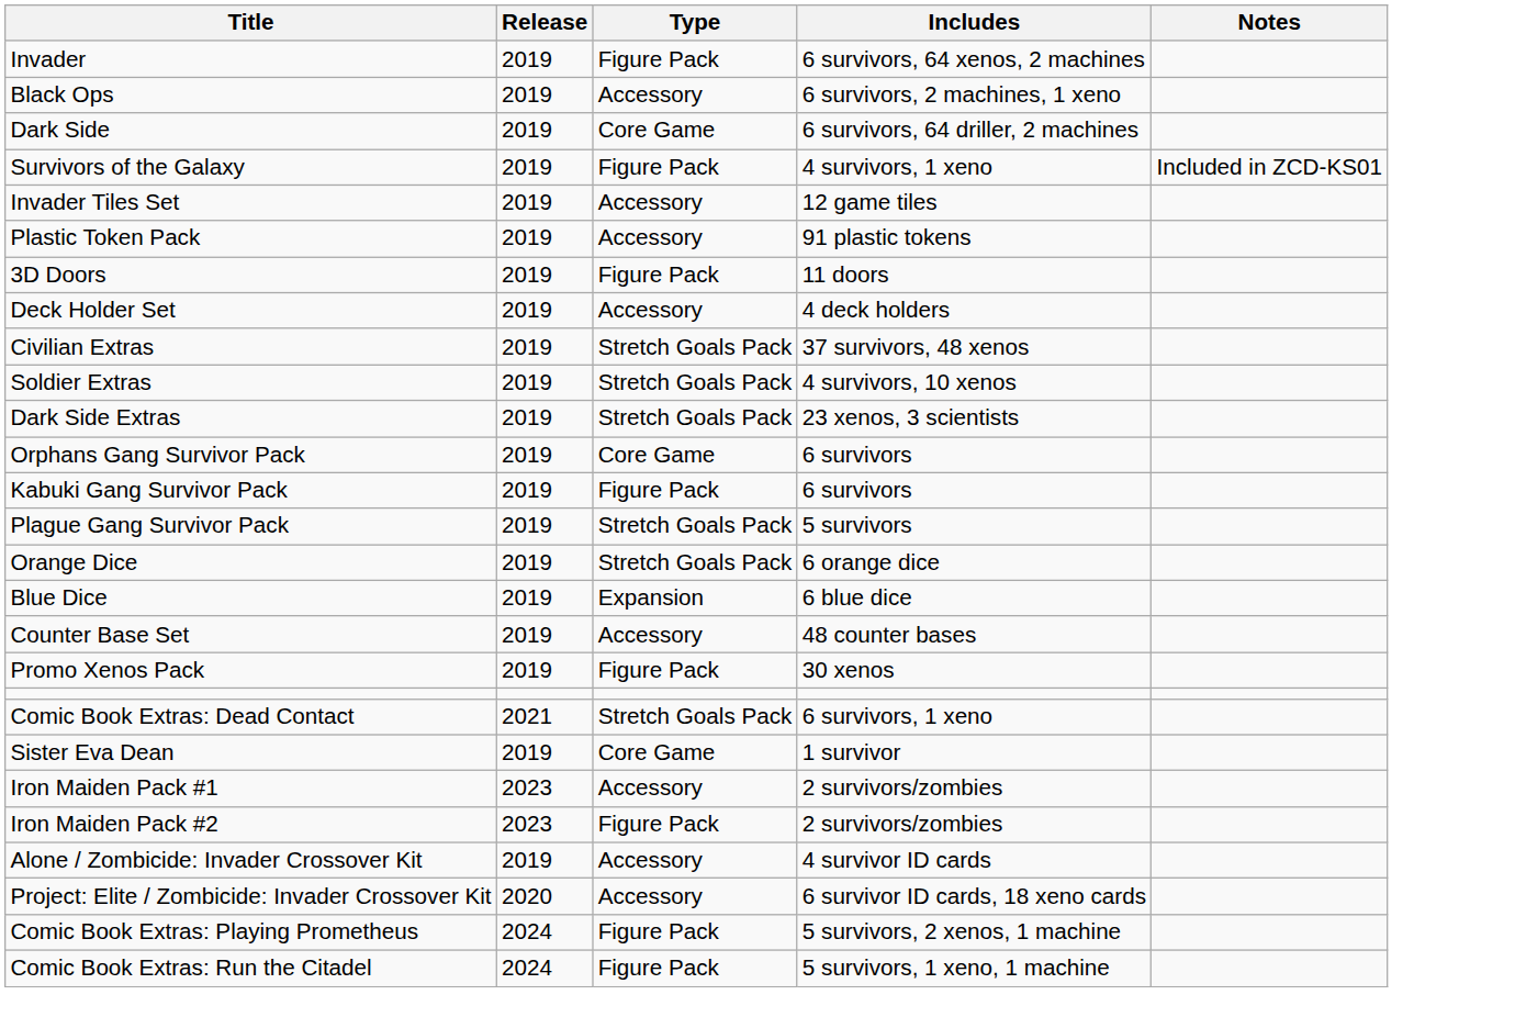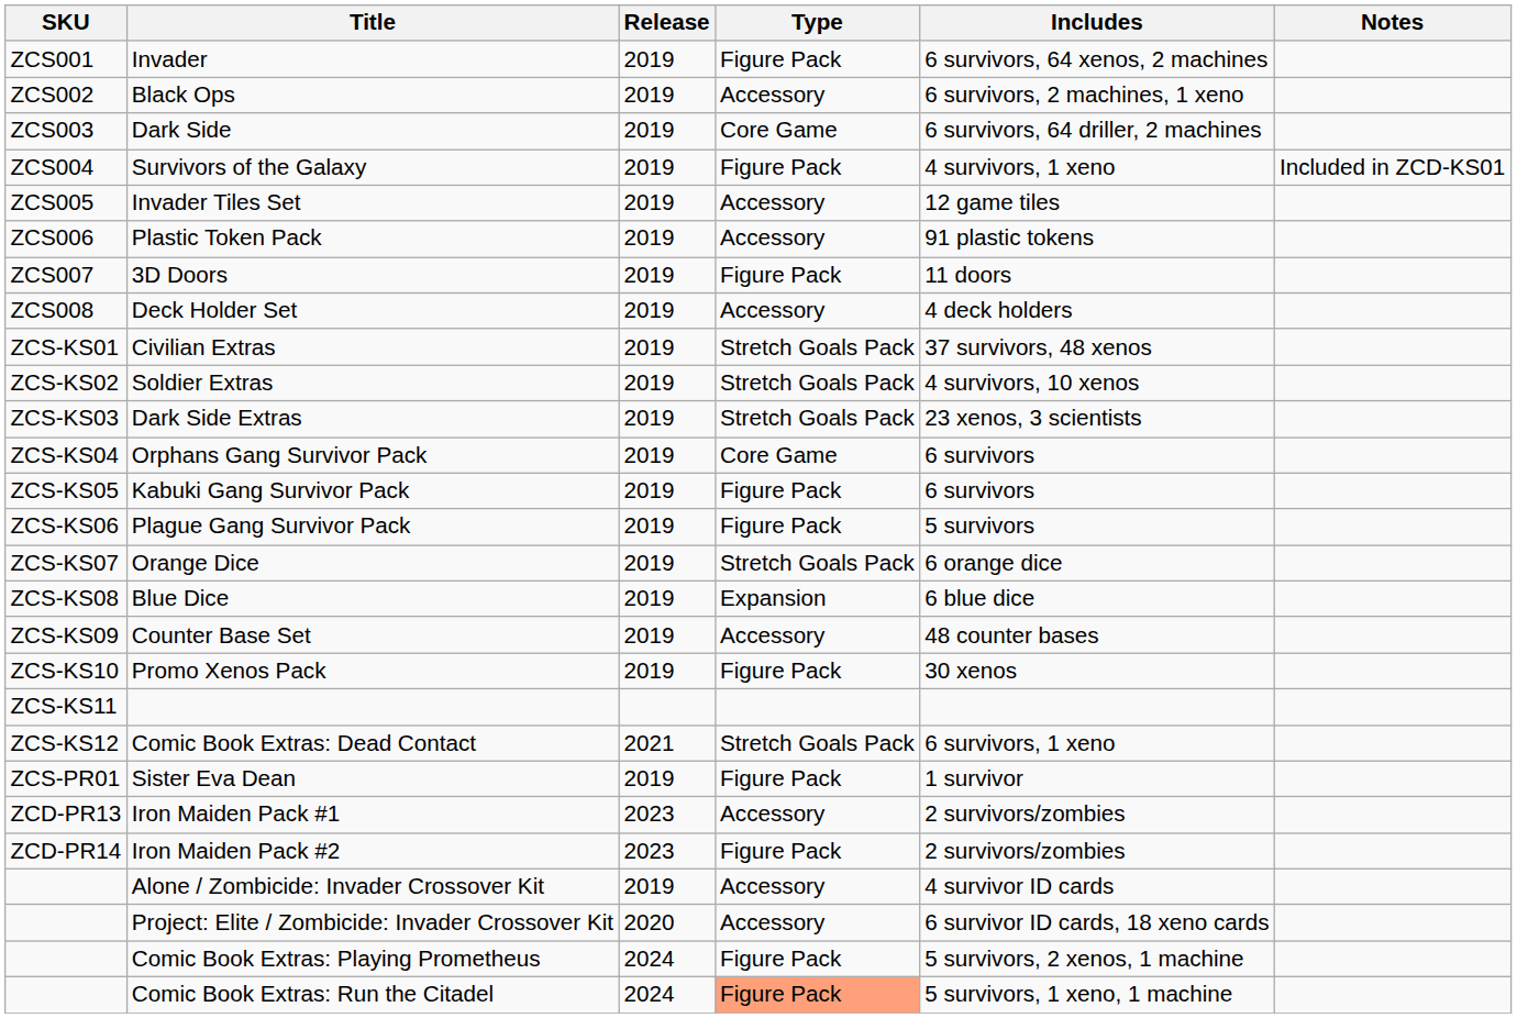 <table class="wikitable">
 <tr>
+<th>SKU</th>
 <th>Title</th>
 <th>Release</th>
 <th>Type</th>
 <th>Includes</th>
 <th>Notes</th>
 </tr>
 <tr>
+<td>ZCS001</td>
 <td>Invader</td>
 <td>2019</td>
 <td>Figure Pack</td>
 <td>6 survivors, 64 xenos, 2 machines</td>
 <td></td>
 </tr>
 <tr>
+<td>ZCS002</td>
 <td>Black Ops</td>
 <td>2019</td>
 <td>Accessory</td>
 <td>6 survivors, 2 machines, 1 xeno</td>
 <td></td>
 </tr>
 <tr>
+<td>ZCS003</td>
 <td>Dark Side</td>
 <td>2019</td>
 <td>Core Game</td>
 <td>6 survivors, 64 driller, 2 machines</td>
 <td></td>
 </tr>
 <tr>
+<td>ZCS004</td>
 <td>Survivors of the Galaxy</td>
 <td>2019</td>
 <td>Figure Pack</td>
 <td>4 survivors, 1 xeno</td>
 <td>Included in ZCD-KS01</td>
 </tr>
 <tr>
+<td>ZCS005</td>
 <td>Invader Tiles Set</td>
 <td>2019</td>
 <td>Accessory</td>
 <td>12 game tiles</td>
 <td></td>
 </tr>
 <tr>
+<td>ZCS006</td>
 <td>Plastic Token Pack</td>
 <td>2019</td>
 <td>Accessory</td>
 <td>91 plastic tokens</td>
 <td></td>
 </tr>
 <tr>
+<td>ZCS007</td>
 <td>3D Doors</td>
 <td>2019</td>
 <td>Figure Pack</td>
 <td>11 doors</td>
 <td></td>
 </tr>
 <tr>
+<td>ZCS008</td>
 <td>Deck Holder Set</td>
 <td>2019</td>
 <td>Accessory</td>
 <td>4 deck holders</td>
 <td></td>
 </tr>
 <tr>
+<td>ZCS-KS01</td>
 <td>Civilian Extras</td>
 <td>2019</td>
 <td>Stretch Goals Pack</td>
 <td>37 survivors, 48 xenos</td>
 <td></td>
 </tr>
 <tr>
+<td>ZCS-KS02</td>
 <td>Soldier Extras</td>
 <td>2019</td>
 <td>Stretch Goals Pack</td>
 <td>4 survivors, 10 xenos</td>
 <td></td>
 </tr>
 <tr>
+<td>ZCS-KS03</td>
 <td>Dark Side Extras</td>
 <td>2019</td>
 <td>Stretch Goals Pack</td>
 <td>23 xenos, 3 scientists</td>
 <td></td>
 </tr>
 <tr>
+<td>ZCS-KS04</td>
 <td>Orphans Gang Survivor Pack</td>
 <td>2019</td>
 <td>Core Game</td>
 <td>6 survivors</td>
 <td></td>
 </tr>
 <tr>
+<td>ZCS-KS05</td>
 <td>Kabuki Gang Survivor Pack</td>
 <td>2019</td>
 <td>Figure Pack</td>
 <td>6 survivors</td>
 <td></td>
 </tr>
 <tr>
+<td>ZCS-KS06</td>
 <td>Plague Gang Survivor Pack</td>
 <td>2019</td>
-<td>Stretch Goals Pack</td>
+<td>Figure Pack</td>
 <td>5 survivors</td>
 <td></td>
 </tr>
 <tr>
+<td>ZCS-KS07</td>
 <td>Orange Dice</td>
 <td>2019</td>
 <td>Stretch Goals Pack</td>
 <td>6 orange dice</td>
 <td></td>
 </tr>
 <tr>
+<td>ZCS-KS08</td>
 <td>Blue Dice</td>
 <td>2019</td>
 <td>Expansion</td>
 <td>6 blue dice</td>
 <td></td>
 </tr>
 <tr>
+<td>ZCS-KS09</td>
 <td>Counter Base Set</td>
 <td>2019</td>
 <td>Accessory</td>
 <td>48 counter bases</td>
 <td></td>
 </tr>
 <tr>
+<td>ZCS-KS10</td>
 <td>Promo Xenos Pack</td>
 <td>2019</td>
 <td>Figure Pack</td>
 <td>30 xenos</td>
 <td></td>
 </tr>
 <tr>
+<td>ZCS-KS11</td>
 <td></td>
 <td></td>
 <td></td>
 <td></td>
 <td></td>
 </tr>
 <tr>
+<td>ZCS-KS12</td>
 <td>Comic Book Extras: Dead Contact</td>
 <td>2021</td>
 <td>Stretch Goals Pack</td>
 <td>6 survivors, 1 xeno</td>
 <td></td>
 </tr>
 <tr>
+<td>ZCS-PR01</td>
 <td>Sister Eva Dean</td>
 <td>2019</td>
-<td>Core Game</td>
+<td>Figure Pack</td>
 <td>1 survivor</td>
 <td></td>
 </tr>
 <tr>
+<td>ZCD-PR13</td>
 <td>Iron Maiden Pack #1</td>
 <td>2023</td>
 <td>Accessory</td>
 <td>2 survivors/zombies</td>
 <td></td>
 </tr>
 <tr>
+<td>ZCD-PR14</td>
 <td>Iron Maiden Pack #2</td>
 <td>2023</td>
 <td>Figure Pack</td>
 <td>2 survivors/zombies</td>
 <td></td>
 </tr>
 <tr>
+<td></td>
 <td>Alone / Zombicide: Invader Crossover Kit</td>
 <td>2019</td>
 <td>Accessory</td>
 <td>4 survivor ID cards</td>
 <td></td>
 </tr>
 <tr>
+<td></td>
 <td>Project: Elite / Zombicide: Invader Crossover Kit</td>
 <td>2020</td>
 <td>Accessory</td>
 <td>6 survivor ID cards, 18 xeno cards</td>
 <td></td>
 </tr>
 <tr>
+<td></td>
 <td>Comic Book Extras: Playing Prometheus</td>
 <td>2024</td>
 <td>Figure Pack</td>
 <td>5 survivors, 2 xenos, 1 machine</td>
 <td></td>
 </tr>
 <tr>
+<td></td>
 <td>Comic Book Extras: Run the Citadel</td>
 <td>2024</td>
-<td>Figure Pack</td>
+<td style="background: lightsalmon;">Figure Pack</td>
 <td>5 survivors, 1 xeno, 1 machine</td>
 <td></td>
 </tr>
 </table>
